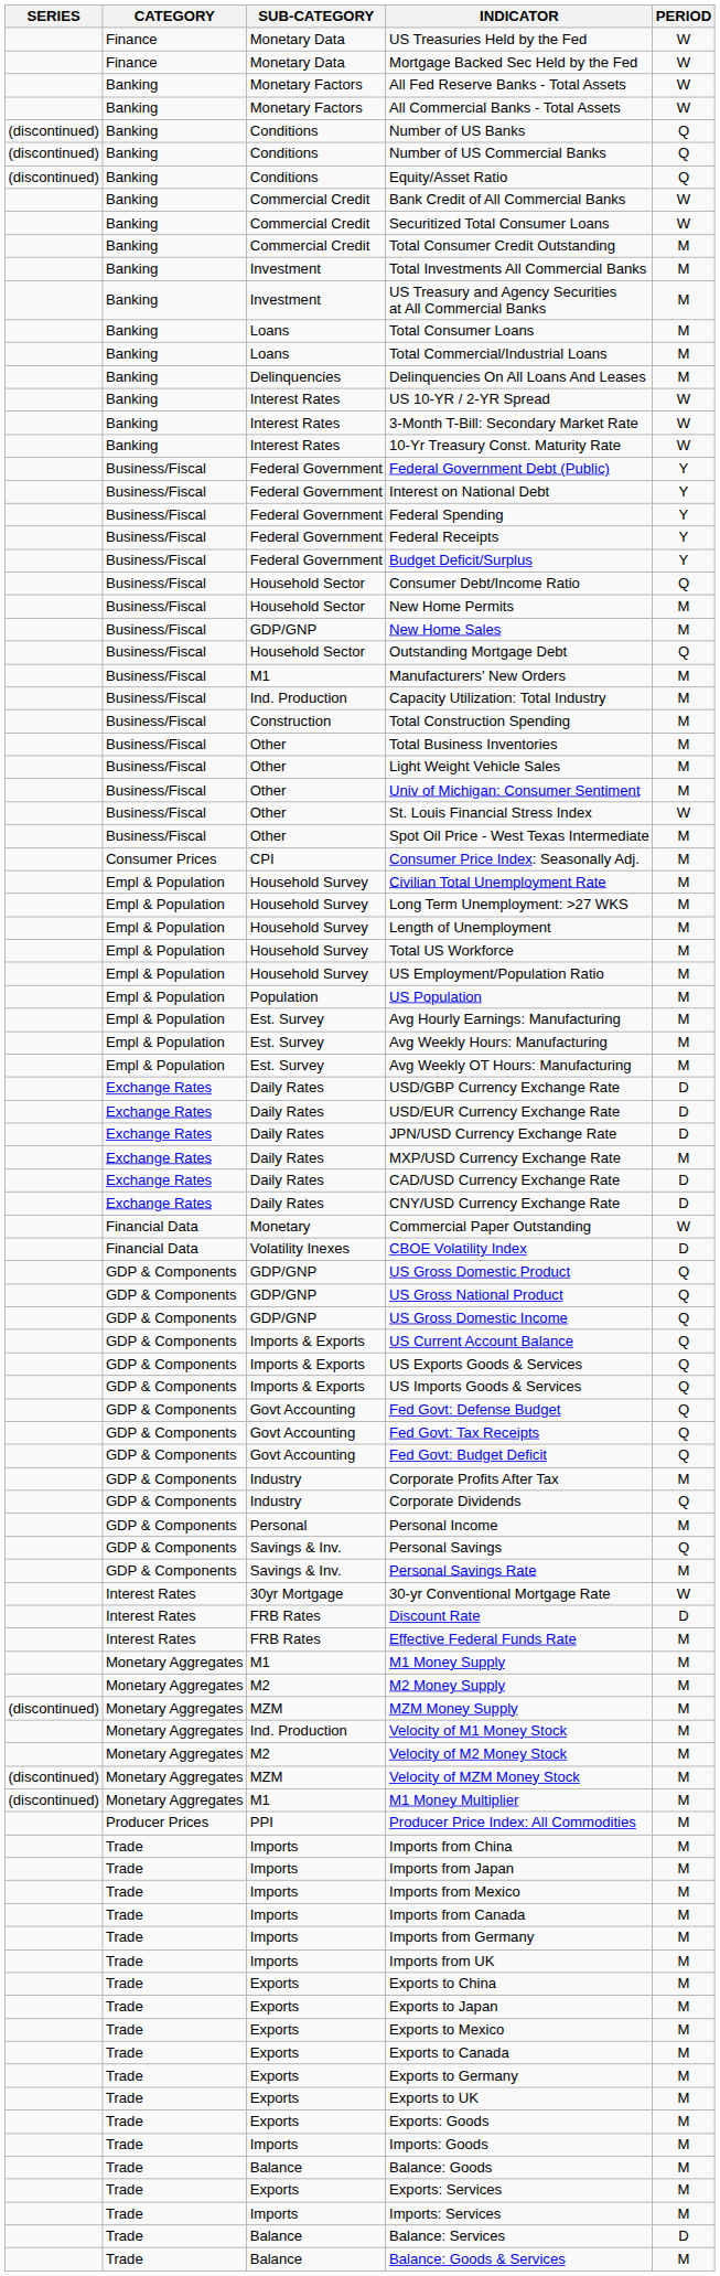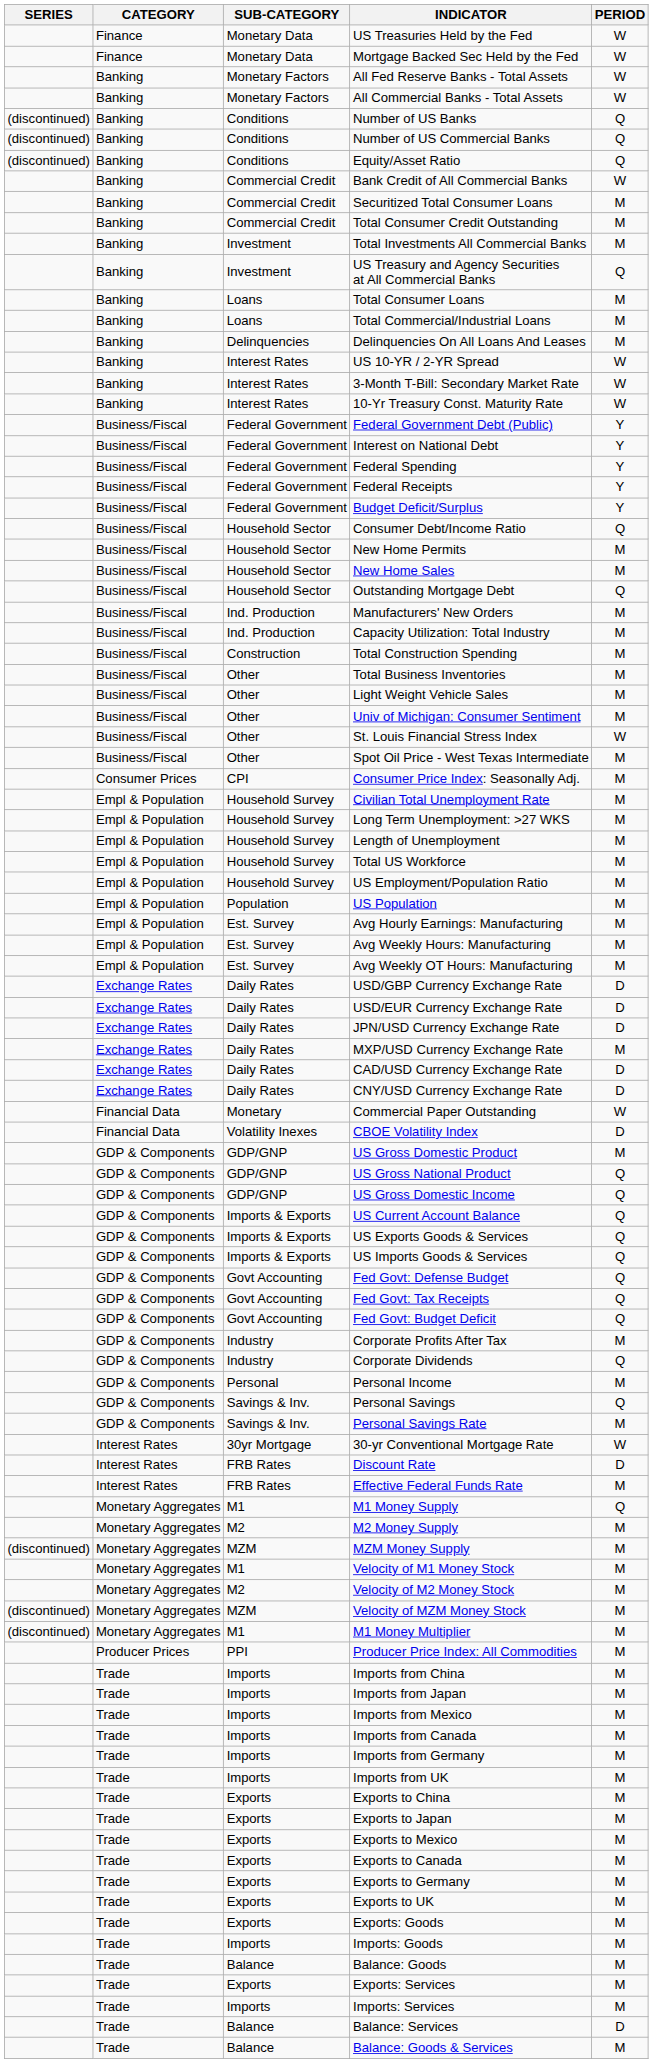 <table class="wikitable sortable">
 <tr>
 <th>SERIES</th>
 <th>CATEGORY</th>
 <th>SUB-CATEGORY</th>
 <th>INDICATOR</th>
 <th>PERIOD</th>
 </tr>
 <tr>
 <td></td>
 <td>Finance</td>
 <td>Monetary Data</td>
 <td>US Treasuries Held by the Fed</td>
 <td style="text-align:center;">W</td>
 </tr>
 <tr>
 <td></td>
 <td>Finance</td>
 <td>Monetary Data</td>
 <td>Mortgage Backed Sec Held by the Fed</td>
 <td style="text-align:center;">W</td>
 </tr>
 <tr>
 <td></td>
 <td>Banking</td>
 <td>Monetary Factors</td>
 <td>All Fed Reserve Banks - Total Assets</td>
 <td style="text-align:center;">W</td>
 </tr>
 <tr>
 <td></td>
 <td>Banking</td>
 <td>Monetary Factors</td>
 <td>All Commercial Banks - Total Assets</td>
 <td style="text-align:center;">W</td>
 </tr>
 <tr>
 <td> (discontinued)</td>
 <td>Banking</td>
 <td>Conditions</td>
 <td>Number of US Banks</td>
 <td style="text-align:center;">Q</td>
 </tr>
 <tr>
 <td> (discontinued)</td>
 <td>Banking</td>
 <td>Conditions</td>
 <td>Number of US Commercial Banks</td>
 <td style="text-align:center;">Q</td>
 </tr>
 <tr>
 <td> (discontinued)</td>
 <td>Banking</td>
 <td>Conditions</td>
 <td>Equity/Asset Ratio</td>
 <td style="text-align:center;">Q</td>
 </tr>
 <tr>
 <td></td>
 <td>Banking</td>
 <td>Commercial Credit</td>
 <td>Bank Credit of All Commercial Banks</td>
 <td style="text-align:center;">W</td>
 </tr>
 <tr>
 <td></td>
 <td>Banking</td>
 <td>Commercial Credit</td>
 <td>Securitized Total Consumer Loans</td>
-<td style="text-align:center;">W</td>
+<td style="text-align:center;">M</td>
 </tr>
 <tr>
 <td></td>
 <td>Banking</td>
 <td>Commercial Credit</td>
 <td>Total Consumer Credit Outstanding</td>
 <td style="text-align:center;">M</td>
 </tr>
 <tr>
 <td></td>
 <td>Banking</td>
 <td>Investment</td>
 <td>Total Investments All Commercial Banks</td>
 <td style="text-align:center;">M</td>
 </tr>
 <tr>
 <td></td>
 <td>Banking</td>
 <td>Investment</td>
 <td>US Treasury and Agency Securities<br>at All Commercial Banks</td>
-<td style="text-align:center;">M</td>
+<td style="text-align:center;">Q</td>
 </tr>
 <tr>
 <td></td>
 <td>Banking</td>
 <td>Loans</td>
 <td>Total Consumer Loans</td>
 <td style="text-align:center;">M</td>
 </tr>
 <tr>
 <td></td>
 <td>Banking</td>
 <td>Loans</td>
 <td>Total Commercial/Industrial Loans</td>
 <td style="text-align:center;">M</td>
 </tr>
 <tr>
 <td></td>
 <td>Banking</td>
 <td>Delinquencies</td>
 <td>Delinquencies On All Loans And Leases</td>
 <td style="text-align:center;">M</td>
 </tr>
 <tr>
 <td></td>
 <td>Banking</td>
 <td>Interest Rates</td>
 <td>US 10-YR / 2-YR Spread</td>
 <td style="text-align:center;">W</td>
 </tr>
 <tr>
 <td></td>
 <td>Banking</td>
 <td>Interest Rates</td>
 <td>3-Month T-Bill: Secondary Market Rate</td>
 <td style="text-align:center;">W</td>
 </tr>
 <tr>
 <td></td>
 <td>Banking</td>
 <td>Interest Rates</td>
 <td>10-Yr Treasury Const. Maturity Rate</td>
 <td style="text-align:center;">W</td>
 </tr>
 <tr>
 <td></td>
 <td>Business/Fiscal</td>
 <td>Federal Government</td>
 <td><a href='#'>Federal Government Debt (Public)</a></td>
 <td style="text-align:center;">Y</td>
 </tr>
 <tr>
 <td></td>
 <td>Business/Fiscal</td>
 <td>Federal Government</td>
 <td>Interest on National Debt</td>
 <td style="text-align:center;">Y</td>
 </tr>
 <tr>
 <td></td>
 <td>Business/Fiscal</td>
 <td>Federal Government</td>
 <td>Federal Spending</td>
 <td style="text-align:center;">Y</td>
 </tr>
 <tr>
 <td></td>
 <td>Business/Fiscal</td>
 <td>Federal Government</td>
 <td>Federal Receipts</td>
 <td style="text-align:center;">Y</td>
 </tr>
 <tr>
 <td></td>
 <td>Business/Fiscal</td>
 <td>Federal Government</td>
 <td><a href='#'>Budget Deficit/Surplus</a></td>
 <td style="text-align:center;">Y</td>
 </tr>
 <tr>
 <td></td>
 <td>Business/Fiscal</td>
 <td>Household Sector</td>
 <td>Consumer Debt/Income Ratio</td>
 <td style="text-align:center;">Q</td>
 </tr>
 <tr>
 <td></td>
 <td>Business/Fiscal</td>
 <td>Household Sector</td>
 <td>New Home Permits</td>
 <td style="text-align:center;">M</td>
 </tr>
 <tr>
 <td></td>
 <td>Business/Fiscal</td>
-<td>GDP/GNP</td>
+<td>Household Sector</td>
 <td><a href='#'>New Home Sales</a></td>
 <td style="text-align:center;">M</td>
 </tr>
 <tr>
 <td></td>
 <td>Business/Fiscal</td>
 <td>Household Sector</td>
 <td>Outstanding Mortgage Debt</td>
 <td style="text-align:center;">Q</td>
 </tr>
 <tr>
 <td></td>
 <td>Business/Fiscal</td>
-<td>M1</td>
+<td>Ind. Production</td>
 <td>Manufacturers' New Orders</td>
 <td style="text-align:center;">M</td>
 </tr>
 <tr>
 <td></td>
 <td>Business/Fiscal</td>
 <td>Ind. Production</td>
 <td>Capacity Utilization: Total Industry</td>
 <td style="text-align:center;">M</td>
 </tr>
 <tr>
 <td></td>
 <td>Business/Fiscal</td>
 <td>Construction</td>
 <td>Total Construction Spending</td>
 <td style="text-align:center;">M</td>
 </tr>
 <tr>
 <td></td>
 <td>Business/Fiscal</td>
 <td>Other</td>
 <td>Total Business Inventories</td>
 <td style="text-align:center;">M</td>
 </tr>
 <tr>
 <td></td>
 <td>Business/Fiscal</td>
 <td>Other</td>
 <td>Light Weight Vehicle Sales</td>
 <td style="text-align:center;">M</td>
 </tr>
 <tr>
 <td></td>
 <td>Business/Fiscal</td>
 <td>Other</td>
 <td><a href='#'>Univ of Michigan: Consumer Sentiment</a></td>
 <td style="text-align:center;">M</td>
 </tr>
 <tr>
 <td></td>
 <td>Business/Fiscal</td>
 <td>Other</td>
 <td>St. Louis Financial Stress Index</td>
 <td style="text-align:center;">W</td>
 </tr>
 <tr>
 <td></td>
 <td>Business/Fiscal</td>
 <td>Other</td>
 <td>Spot Oil Price - West Texas Intermediate</td>
 <td style="text-align:center;">M</td>
 </tr>
 <tr>
 <td></td>
 <td>Consumer Prices</td>
 <td>CPI</td>
 <td><a href='#'>Consumer Price Index</a>: Seasonally Adj.</td>
 <td style="text-align:center;">M</td>
 </tr>
 <tr>
 <td></td>
 <td>Empl & Population</td>
 <td>Household Survey</td>
 <td><a href='#'>Civilian Total Unemployment Rate</a></td>
 <td style="text-align:center;">M</td>
 </tr>
 <tr>
 <td></td>
 <td>Empl & Population</td>
 <td>Household Survey</td>
 <td>Long Term Unemployment: >27 WKS</td>
 <td style="text-align:center;">M</td>
 </tr>
 <tr>
 <td></td>
 <td>Empl & Population</td>
 <td>Household Survey</td>
 <td>Length of Unemployment</td>
 <td style="text-align:center;">M</td>
 </tr>
 <tr>
 <td></td>
 <td>Empl & Population</td>
 <td>Household Survey</td>
 <td>Total US Workforce</td>
 <td style="text-align:center;">M</td>
 </tr>
 <tr>
 <td></td>
 <td>Empl & Population</td>
 <td>Household Survey</td>
 <td>US Employment/Population Ratio</td>
 <td style="text-align:center;">M</td>
 </tr>
 <tr>
 <td></td>
 <td>Empl & Population</td>
 <td>Population</td>
 <td><a href='#'>US Population</a></td>
 <td style="text-align:center;">M</td>
 </tr>
 <tr>
 <td></td>
 <td>Empl & Population</td>
 <td>Est. Survey</td>
 <td>Avg Hourly Earnings: Manufacturing</td>
 <td style="text-align:center;">M</td>
 </tr>
 <tr>
 <td></td>
 <td>Empl & Population</td>
 <td>Est. Survey</td>
 <td>Avg Weekly Hours: Manufacturing</td>
 <td style="text-align:center;">M</td>
 </tr>
 <tr>
 <td></td>
 <td>Empl & Population</td>
 <td>Est. Survey</td>
 <td>Avg Weekly OT Hours: Manufacturing</td>
 <td style="text-align:center;">M</td>
 </tr>
 <tr>
 <td></td>
 <td><a href='#'>Exchange Rates</a></td>
 <td>Daily Rates</td>
 <td>USD/GBP Currency Exchange Rate</td>
 <td style="text-align:center;">D</td>
 </tr>
 <tr>
 <td></td>
 <td><a href='#'>Exchange Rates</a></td>
 <td>Daily Rates</td>
 <td>USD/EUR Currency Exchange Rate</td>
 <td style="text-align:center;">D</td>
 </tr>
 <tr>
 <td></td>
 <td><a href='#'>Exchange Rates</a></td>
 <td>Daily Rates</td>
 <td>JPN/USD Currency Exchange Rate</td>
 <td style="text-align:center;">D</td>
 </tr>
 <tr>
 <td></td>
 <td><a href='#'>Exchange Rates</a></td>
 <td>Daily Rates</td>
 <td>MXP/USD Currency Exchange Rate</td>
 <td style="text-align:center;">M</td>
 </tr>
 <tr>
 <td></td>
 <td><a href='#'>Exchange Rates</a></td>
 <td>Daily Rates</td>
 <td>CAD/USD Currency Exchange Rate</td>
 <td style="text-align:center;">D</td>
 </tr>
 <tr>
 <td></td>
 <td><a href='#'>Exchange Rates</a></td>
 <td>Daily Rates</td>
 <td>CNY/USD Currency Exchange Rate</td>
 <td style="text-align:center;">D</td>
 </tr>
 <tr>
 <td></td>
 <td>Financial Data</td>
 <td>Monetary</td>
 <td>Commercial Paper Outstanding</td>
 <td style="text-align:center;">W</td>
 </tr>
 <tr>
 <td></td>
 <td>Financial Data</td>
 <td>Volatility Inexes</td>
 <td><a href='#'>CBOE Volatility Index</a></td>
 <td style="text-align:center;">D</td>
 </tr>
 <tr>
 <td></td>
 <td>GDP & Components</td>
 <td>GDP/GNP</td>
 <td><a href='#'>US Gross Domestic Product</a></td>
-<td style="text-align:center;">Q</td>
+<td style="text-align:center;">M</td>
 </tr>
 <tr>
 <td></td>
 <td>GDP & Components</td>
 <td>GDP/GNP</td>
 <td><a href='#'>US Gross National Product</a></td>
 <td style="text-align:center;">Q</td>
 </tr>
 <tr>
 <td></td>
 <td>GDP & Components</td>
 <td>GDP/GNP</td>
 <td><a href='#'>US Gross Domestic Income</a></td>
 <td style="text-align:center;">Q</td>
 </tr>
 <tr>
 <td></td>
 <td>GDP & Components</td>
 <td>Imports & Exports</td>
 <td><a href='#'>US Current Account Balance</a></td>
 <td style="text-align:center;">Q</td>
 </tr>
 <tr>
 <td></td>
 <td>GDP & Components</td>
 <td>Imports & Exports</td>
 <td>US Exports Goods & Services</td>
 <td style="text-align:center;">Q</td>
 </tr>
 <tr>
 <td></td>
 <td>GDP & Components</td>
 <td>Imports & Exports</td>
 <td>US Imports Goods & Services</td>
 <td style="text-align:center;">Q</td>
 </tr>
 <tr>
 <td></td>
 <td>GDP & Components</td>
 <td>Govt Accounting</td>
 <td><a href='#'>Fed Govt: Defense Budget</a></td>
 <td style="text-align:center;">Q</td>
 </tr>
 <tr>
 <td></td>
 <td>GDP & Components</td>
 <td>Govt Accounting</td>
 <td><a href='#'>Fed Govt: Tax Receipts</a></td>
 <td style="text-align:center;">Q</td>
 </tr>
 <tr>
 <td></td>
 <td>GDP & Components</td>
 <td>Govt Accounting</td>
 <td><a href='#'>Fed Govt: Budget Deficit</a></td>
 <td style="text-align:center;">Q</td>
 </tr>
 <tr>
 <td></td>
 <td>GDP & Components</td>
 <td>Industry</td>
 <td>Corporate Profits After Tax</td>
 <td style="text-align:center;">M</td>
 </tr>
 <tr>
 <td></td>
 <td>GDP & Components</td>
 <td>Industry</td>
 <td>Corporate Dividends</td>
 <td style="text-align:center;">Q</td>
 </tr>
 <tr>
 <td></td>
 <td>GDP & Components</td>
 <td>Personal</td>
 <td>Personal Income</td>
 <td style="text-align:center;">M</td>
 </tr>
 <tr>
 <td></td>
 <td>GDP & Components</td>
 <td>Savings & Inv.</td>
 <td>Personal Savings</td>
 <td style="text-align:center;">Q</td>
 </tr>
 <tr>
 <td></td>
 <td>GDP & Components</td>
 <td>Savings & Inv.</td>
 <td><a href='#'>Personal Savings Rate</a></td>
 <td style="text-align:center;">M</td>
 </tr>
 <tr>
 <td></td>
 <td>Interest Rates</td>
 <td>30yr Mortgage</td>
 <td>30-yr Conventional Mortgage Rate</td>
 <td style="text-align:center;">W</td>
 </tr>
 <tr>
 <td></td>
 <td>Interest Rates</td>
 <td>FRB Rates</td>
 <td><a href='#'>Discount Rate</a></td>
 <td style="text-align:center;">D</td>
 </tr>
 <tr>
 <td></td>
 <td>Interest Rates</td>
 <td>FRB Rates</td>
 <td><a href='#'>Effective Federal Funds Rate</a></td>
 <td style="text-align:center;">M</td>
 </tr>
 <tr>
 <td></td>
 <td>Monetary Aggregates</td>
 <td>M1</td>
 <td><a href='#'>M1 Money Supply</a></td>
-<td style="text-align:center;">M</td>
+<td style="text-align:center;">Q</td>
 </tr>
 <tr>
 <td></td>
 <td>Monetary Aggregates</td>
 <td>M2</td>
 <td><a href='#'>M2 Money Supply</a></td>
 <td style="text-align:center;">M</td>
 </tr>
 <tr>
 <td> (discontinued)</td>
 <td>Monetary Aggregates</td>
 <td>MZM</td>
 <td><a href='#'>MZM Money Supply</a></td>
 <td style="text-align:center;">M</td>
 </tr>
 <tr>
 <td></td>
 <td>Monetary Aggregates</td>
-<td>Ind. Production</td>
+<td>M1</td>
 <td><a href='#'>Velocity of M1 Money Stock</a></td>
 <td style="text-align:center;">M</td>
 </tr>
 <tr>
 <td></td>
 <td>Monetary Aggregates</td>
 <td>M2</td>
 <td><a href='#'>Velocity of M2 Money Stock</a></td>
 <td style="text-align:center;">M</td>
 </tr>
 <tr>
 <td> (discontinued)</td>
 <td>Monetary Aggregates</td>
 <td>MZM</td>
 <td><a href='#'>Velocity of MZM Money Stock</a></td>
 <td style="text-align:center;">M</td>
 </tr>
 <tr>
 <td> (discontinued)</td>
 <td>Monetary Aggregates</td>
 <td>M1</td>
 <td><a href='#'>M1 Money Multiplier</a></td>
 <td style="text-align:center;">M</td>
 </tr>
 <tr>
 <td></td>
 <td>Producer Prices</td>
 <td>PPI</td>
 <td><a href='#'>Producer Price Index: All Commodities</a></td>
 <td style="text-align:center;">M</td>
 </tr>
 <tr>
 <td></td>
 <td>Trade</td>
 <td>Imports</td>
 <td>Imports from China</td>
 <td style="text-align:center;">M</td>
 </tr>
 <tr>
 <td></td>
 <td>Trade</td>
 <td>Imports</td>
 <td>Imports from Japan</td>
 <td style="text-align:center;">M</td>
 </tr>
 <tr>
 <td></td>
 <td>Trade</td>
 <td>Imports</td>
 <td>Imports from Mexico</td>
 <td style="text-align:center;">M</td>
 </tr>
 <tr>
 <td></td>
 <td>Trade</td>
 <td>Imports</td>
 <td>Imports from Canada</td>
 <td style="text-align:center;">M</td>
 </tr>
 <tr>
 <td></td>
 <td>Trade</td>
 <td>Imports</td>
 <td>Imports from Germany</td>
 <td style="text-align:center;">M</td>
 </tr>
 <tr>
 <td></td>
 <td>Trade</td>
 <td>Imports</td>
 <td>Imports from UK</td>
 <td style="text-align:center;">M</td>
 </tr>
 <tr>
 <td></td>
 <td>Trade</td>
 <td>Exports</td>
 <td>Exports to China</td>
 <td style="text-align:center;">M</td>
 </tr>
 <tr>
 <td></td>
 <td>Trade</td>
 <td>Exports</td>
 <td>Exports to Japan</td>
 <td style="text-align:center;">M</td>
 </tr>
 <tr>
 <td></td>
 <td>Trade</td>
 <td>Exports</td>
 <td>Exports to Mexico</td>
 <td style="text-align:center;">M</td>
 </tr>
 <tr>
 <td></td>
 <td>Trade</td>
 <td>Exports</td>
 <td>Exports to Canada</td>
 <td style="text-align:center;">M</td>
 </tr>
 <tr>
 <td></td>
 <td>Trade</td>
 <td>Exports</td>
 <td>Exports to Germany</td>
 <td style="text-align:center;">M</td>
 </tr>
 <tr>
 <td></td>
 <td>Trade</td>
 <td>Exports</td>
 <td>Exports to UK</td>
 <td style="text-align:center;">M</td>
 </tr>
 <tr>
 <td></td>
 <td>Trade</td>
 <td>Exports</td>
 <td>Exports: Goods</td>
 <td style="text-align:center;">M</td>
 </tr>
 <tr>
 <td></td>
 <td>Trade</td>
 <td>Imports</td>
 <td>Imports: Goods</td>
 <td style="text-align:center;">M</td>
 </tr>
 <tr>
 <td></td>
 <td>Trade</td>
 <td>Balance</td>
 <td>Balance: Goods</td>
 <td style="text-align:center;">M</td>
 </tr>
 <tr>
 <td></td>
 <td>Trade</td>
 <td>Exports</td>
 <td>Exports: Services</td>
 <td style="text-align:center;">M</td>
 </tr>
 <tr>
 <td></td>
 <td>Trade</td>
 <td>Imports</td>
 <td>Imports: Services</td>
 <td style="text-align:center;">M</td>
 </tr>
 <tr>
 <td></td>
 <td>Trade</td>
 <td>Balance</td>
 <td>Balance: Services</td>
 <td style="text-align:center;">D</td>
 </tr>
 <tr>
 <td></td>
 <td>Trade</td>
 <td>Balance</td>
 <td><a href='#'>Balance: Goods & Services</a></td>
 <td style="text-align:center;">M</td>
 </tr>
 </table>
